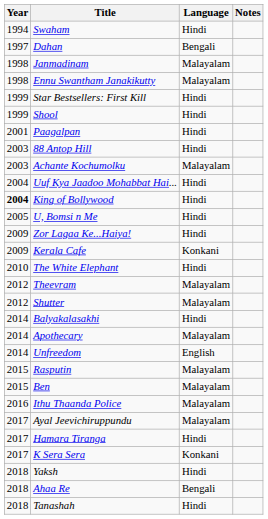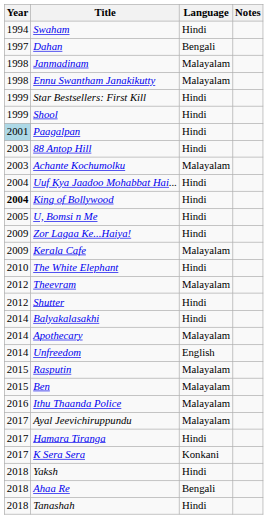 <table class="wikitable sortable">
 <tr>
 <th>Year</th>
 <th>Title</th>
 <th>Language</th>
 <th>Notes</th>
 </tr>
 <tr>
 <td>1994</td>
 <td><em><a href='#'>Swaham</a></em></td>
 <td>Hindi</td>
 <td></td>
 </tr>
 <tr>
 <td>1997</td>
 <td><a href='#'><em>Dahan</em></a></td>
 <td>Bengali</td>
 <td></td>
 </tr>
 <tr>
 <td>1998</td>
 <td><em><a href='#'>Janmadinam</a></em></td>
 <td>Malayalam</td>
 <td></td>
 </tr>
 <tr>
 <td>1998</td>
 <td><em><a href='#'>Ennu Swantham Janakikutty</a></em></td>
 <td>Malayalam</td>
 <td></td>
 </tr>
 <tr>
 <td>1999</td>
 <td><em>Star Bestsellers: First Kill</em></td>
 <td>Hindi</td>
 <td></td>
 </tr>
 <tr>
 <td>1999</td>
 <td><em><a href='#'>Shool</a></em></td>
 <td>Hindi</td>
 <td></td>
 </tr>
 <tr>
-<td>2001</td>
+<td style="background: lightblue;">2001</td>
 <td><em><a href='#'>Paagalpan</a></em></td>
 <td>Hindi</td>
 <td></td>
 </tr>
 <tr>
 <td>2003</td>
 <td><em><a href='#'>88 Antop Hill</a></em></td>
 <td>Hindi</td>
 <td></td>
 </tr>
 <tr>
 <td>2003</td>
 <td><em><a href='#'>Achante Kochumolku</a></em></td>
 <td>Malayalam</td>
 <td></td>
 </tr>
 <tr>
 <td>2004</td>
 <td><em><a href='#'>Uuf Kya Jaadoo Mohabbat Hai</a>...</em></td>
 <td>Hindi</td>
 <td></td>
 </tr>
 <tr>
 <td><strong>2004</strong></td>
 <td><em><a href='#'>King of Bollywood</a></em></td>
 <td>Hindi</td>
 <td></td>
 </tr>
 <tr>
 <td>2005</td>
 <td><em><a href='#'>U, Bomsi n Me</a></em></td>
 <td>Hindi</td>
 <td></td>
 </tr>
 <tr>
 <td>2009</td>
 <td><em><a href='#'>Zor Lagaa Ke...Haiya!</a></em></td>
 <td>Hindi</td>
 <td></td>
 </tr>
 <tr>
 <td>2009</td>
 <td><em><a href='#'>Kerala Cafe</a></em></td>
-<td>Konkani</td>
+<td>Malayalam</td>
 <td></td>
 </tr>
 <tr>
 <td>2010</td>
 <td><em><a href='#'>The White Elephant</a></em></td>
 <td>Hindi</td>
 <td></td>
 </tr>
 <tr>
 <td>2012</td>
 <td><em><a href='#'>Theevram</a></em></td>
 <td>Malayalam</td>
 <td></td>
 </tr>
 <tr>
 <td>2012</td>
 <td><a href='#'><em>Shutter</em></a></td>
-<td>Malayalam</td>
+<td>Hindi</td>
 <td></td>
 </tr>
 <tr>
 <td>2014</td>
 <td><a href='#'><em>Balyakalasakhi</em></a></td>
 <td>Hindi</td>
 <td></td>
 </tr>
 <tr>
 <td>2014</td>
 <td><a href='#'><em>Apothecary</em></a></td>
 <td>Malayalam</td>
 <td></td>
 </tr>
 <tr>
 <td>2014</td>
 <td><em><a href='#'>Unfreedom</a></em></td>
 <td>English</td>
 <td></td>
 </tr>
 <tr>
 <td>2015</td>
 <td><a href='#'><em>Rasputin</em></a></td>
 <td>Malayalam</td>
 <td></td>
 </tr>
 <tr>
 <td>2015</td>
 <td><a href='#'><em>Ben</em></a></td>
 <td>Malayalam</td>
 <td></td>
 </tr>
 <tr>
 <td>2016</td>
 <td><em><a href='#'>Ithu Thaanda Police</a></em></td>
 <td>Malayalam</td>
 <td></td>
 </tr>
 <tr>
 <td>2017</td>
 <td><em>Ayal Jeevichiruppundu</em></td>
 <td>Malayalam</td>
 <td></td>
 </tr>
 <tr>
 <td>2017</td>
 <td><em><a href='#'>Hamara Tiranga</a></em></td>
 <td>Hindi</td>
 <td></td>
 </tr>
 <tr>
 <td>2017</td>
 <td><em><a href='#'>K Sera Sera</a></em></td>
 <td>Konkani</td>
 <td></td>
 </tr>
 <tr>
 <td>2018</td>
 <td><em>Yaksh</em></td>
 <td>Hindi</td>
 <td></td>
 </tr>
 <tr>
 <td>2018</td>
 <td><em><a href='#'>Ahaa Re</a></em></td>
 <td>Bengali</td>
 <td></td>
 </tr>
 <tr>
 <td>2018</td>
 <td><em>Tanashah</em></td>
 <td>Hindi</td>
 <td></td>
 </tr>
 </table>
